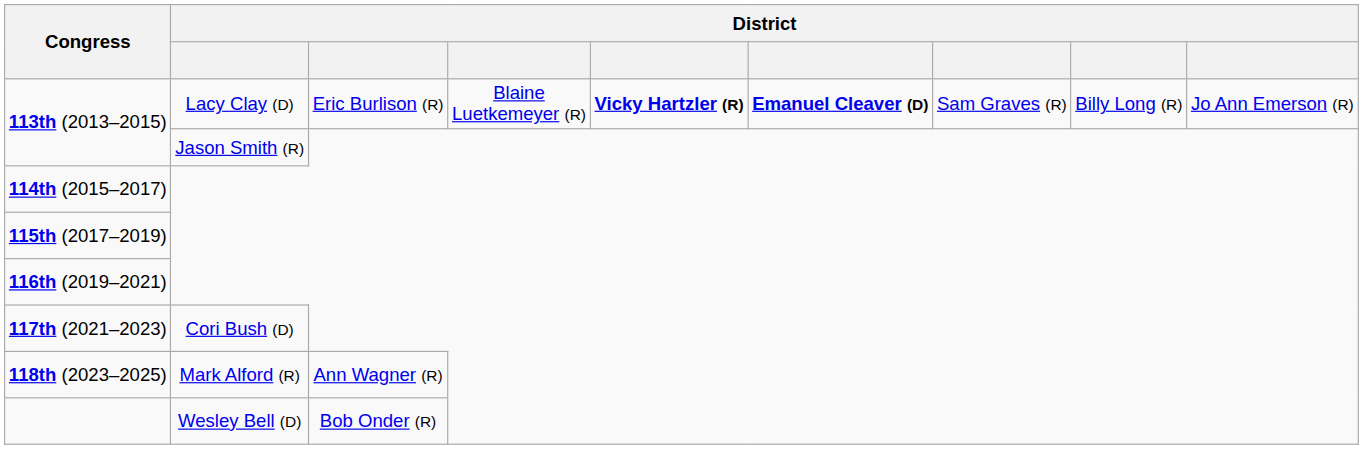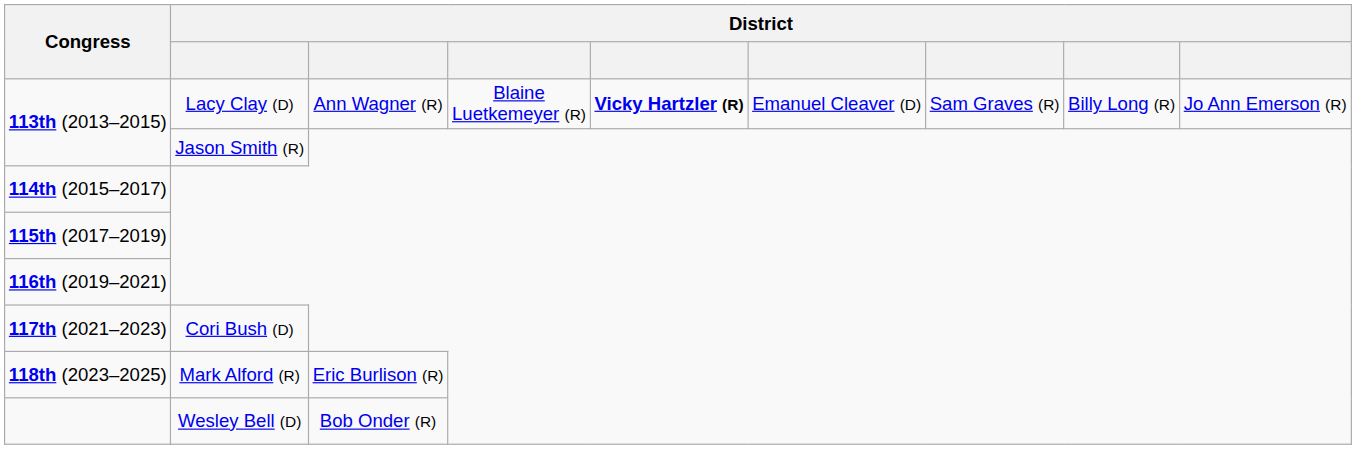 <table class=wikitable style="text-align:center">
 <tr style="height:2em">
 <th rowspan=2>Congress</th>
 <th colspan=8>District</th>
 </tr>
 <tr style="height:2em">
 <th></th>
 <th></th>
 <th></th>
 <th></th>
 <th></th>
 <th></th>
 <th></th>
 <th></th>
 </tr>
 <tr style="height:2em">
 <td rowspan=2><strong><a href='#'>113th</a></strong> (2013–2015)</td>
 <td><a href='#'>Lacy Clay</a> <small>(D)</small></td>
-<td><a href='#'>Eric Burlison</a> <small>(R)</small></td>
+<td><a href='#'>Ann Wagner</a> <small>(R)</small></td>
 <td><a href='#'>Blaine<br>Luetkemeyer</a> <small>(R)</small></td>
 <td><strong><a href='#'>Vicky Hartzler</a> <small>(R)</small></strong></td>
-<td><strong><a href='#'>Emanuel Cleaver</a> <small>(D)</small></strong></td>
+<td><a href='#'>Emanuel Cleaver</a> <small>(D)</small></td>
 <td><a href='#'>Sam Graves</a> <small>(R)</small></td>
 <td><a href='#'>Billy Long</a> <small>(R)</small></td>
 <td><a href='#'>Jo Ann Emerson</a> <small>(R)</small></td>
 </tr>
 <tr style="height:2em">
 <td><a href='#'>Jason Smith</a> <small>(R)</small></td>
 </tr>
 <tr style="height:2.5em">
 <td><strong><a href='#'>114th</a></strong> (2015–2017)</td>
 </tr>
 <tr style="height:2.5em">
 <td><strong><a href='#'>115th</a></strong> (2017–2019)</td>
 </tr>
 <tr style="height:2.5em">
 <td><strong><a href='#'>116th</a></strong> (2019–2021)</td>
 </tr>
 <tr style="height:2.5em">
 <td><strong><a href='#'>117th</a></strong> (2021–2023)</td>
 <td><a href='#'>Cori Bush</a> <small>(D)</small></td>
 </tr>
 <tr style="height:2.5em">
 <td><strong><a href='#'>118th</a></strong> (2023–2025)</td>
 <td><a href='#'>Mark Alford</a> <small>(R)</small></td>
-<td><a href='#'>Ann Wagner</a> <small>(R)</small></td>
+<td><a href='#'>Eric Burlison</a> <small>(R)</small></td>
 </tr>
 <tr style="height:2.5em">
 <td><strong></strong> </td>
 <td><a href='#'>Wesley Bell</a> <small>(D)</small></td>
 <td><a href='#'>Bob Onder</a> <small>(R)</small></td>
 </tr>
 </table>
